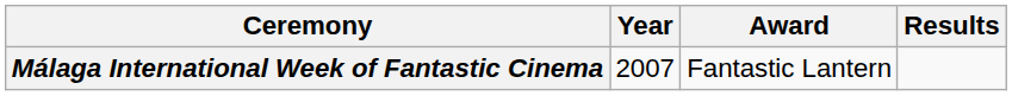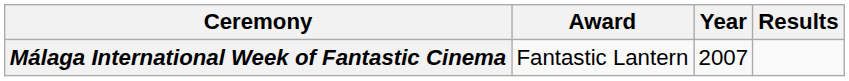 <table class="wikitable plainrowheaders" style="margin-right: 0;">
 <tr>
 <th>Ceremony</th>
+<th>Award</th>
 <th>Year</th>
-<th>Award</th>
 <th>Results</th>
 </tr>
 <tr>
 <th scope=row><em>Málaga International Week of Fantastic Cinema</em></th>
+<td>Fantastic Lantern</td>
 <td>2007</td>
-<td>Fantastic Lantern</td>
 <td></td>
 </tr>
 </table>
